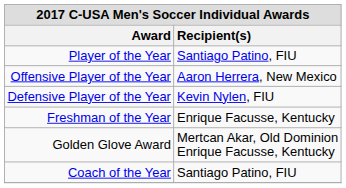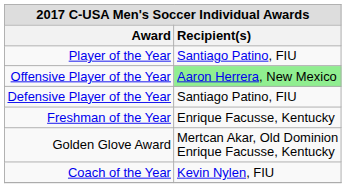 <table class="wikitable" style="white-space:nowrap; font-size:90%;">
 <tr>
 <td colspan="7" style="text-align:center; background:#ddd;"><strong>2017 C-USA Men's Soccer Individual Awards</strong></td>
 </tr>
 <tr>
 <th style="text-align:right;">Award</th>
 <th style="text-align:left;">Recipient(s)</th>
 </tr>
 <tr>
 <td style="text-align:right;"><a href='#'>Player of the Year</a></td>
 <td style="text-align:left;"><a href='#'>Santiago Patino</a>, FIU</td>
 </tr>
 <tr>
 <td style="text-align:right;"><a href='#'>Offensive Player of the Year</a></td>
-<td style="text-align:left;"><a href='#'>Aaron Herrera</a>, New Mexico</td>
+<td style="background: lightgreen; text-align:left;"><a href='#'>Aaron Herrera</a>, New Mexico</td>
 </tr>
 <tr>
 <td style="text-align:right;"><a href='#'>Defensive Player of the Year</a></td>
-<td style="text-align:left;"><a href='#'>Kevin Nylen</a>, FIU</td>
+<td style="text-align:left;">Santiago Patino, FIU</td>
 </tr>
 <tr>
 <td style="text-align:right;"><a href='#'>Freshman of the Year</a></td>
 <td style="text-align:left;">Enrique Facusse, Kentucky</td>
 </tr>
 <tr>
 <td style="text-align:right;">Golden Glove Award</td>
 <td style="text-align:left;">Mertcan Akar, Old Dominion<br>Enrique Facusse, Kentucky</td>
 </tr>
 <tr>
 <td style="text-align:right;"><a href='#'>Coach of the Year</a></td>
-<td style="text-align:left;">Santiago Patino, FIU</td>
+<td style="text-align:left;"><a href='#'>Kevin Nylen</a>, FIU</td>
 </tr>
 <tr>
 </tr>
 </table>
